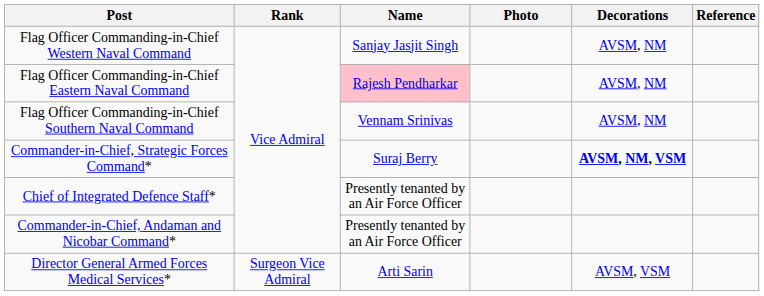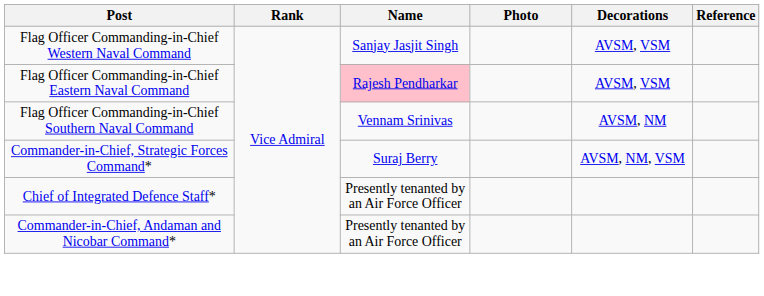 <table class="wikitable" style="text-align:center">
 <tr style="background:#cccccc">
 <th scope="col" style="width: 350px;">Post</th>
 <th scope="col" style="width: 150px;">Rank</th>
 <th scope="col" style="width: 180px;">Name</th>
 <th scope="col" style="width: 150px;">Photo</th>
 <th scope="col" style="width: 160px;">Decorations</th>
 <th scope="col" style="width: 5px;">Reference</th>
 </tr>
 <tr>
 <td>Flag Officer Commanding-in-Chief<br><a href='#'>Western Naval Command</a></td>
 <td rowspan="6"><a href='#'>Vice Admiral</a></td>
 <td><a href='#'>Sanjay Jasjit Singh</a></td>
 <td></td>
-<td><a href='#'>AVSM</a>, <a href='#'>NM</a></td>
+<td><a href='#'>AVSM</a>, <a href='#'>VSM</a></td>
 <td></td>
 </tr>
 <tr>
 <td>Flag Officer Commanding-in-Chief<br><a href='#'>Eastern Naval Command</a></td>
 <td style="background: pink;"><a href='#'>Rajesh Pendharkar</a></td>
 <td></td>
-<td><a href='#'>AVSM</a>, <a href='#'>NM</a></td>
+<td><a href='#'>AVSM</a>, <a href='#'>VSM</a></td>
 <td></td>
 </tr>
 <tr>
 <td>Flag Officer Commanding-in-Chief<br><a href='#'>Southern Naval Command</a></td>
 <td><a href='#'>Vennam Srinivas</a></td>
 <td></td>
 <td><a href='#'>AVSM</a>, <a href='#'>NM</a></td>
 <td></td>
 </tr>
 <tr>
 <td><a href='#'>Commander-in-Chief, Strategic Forces Command</a>*</td>
 <td><a href='#'>Suraj Berry</a></td>
 <td></td>
-<td><strong><a href='#'>AVSM</a>, <a href='#'>NM</a>, <a href='#'>VSM</a></strong></td>
+<td><a href='#'>AVSM</a>, <a href='#'>NM</a>, <a href='#'>VSM</a></td>
 <td></td>
 </tr>
 <tr>
 <td><a href='#'>Chief of Integrated Defence Staff</a>*</td>
 <td>Presently tenanted by an Air Force Officer</td>
 <td></td>
 <td></td>
 </tr>
 <tr>
 <td><a href='#'>Commander-in-Chief, Andaman and Nicobar Command</a>*</td>
 <td>Presently tenanted by an Air Force Officer</td>
 <td></td>
 <td></td>
 <td></td>
 </tr>
-<tr>
-<td><a href='#'>Director General Armed Forces Medical Services</a>*</td>
-<td><a href='#'>Surgeon Vice Admiral</a></td>
-<td><a href='#'>Arti Sarin</a></td>
-<td></td>
-<td><a href='#'>AVSM</a>, <a href='#'>VSM</a></td>
-<td></td>
-</tr>
 </table>
